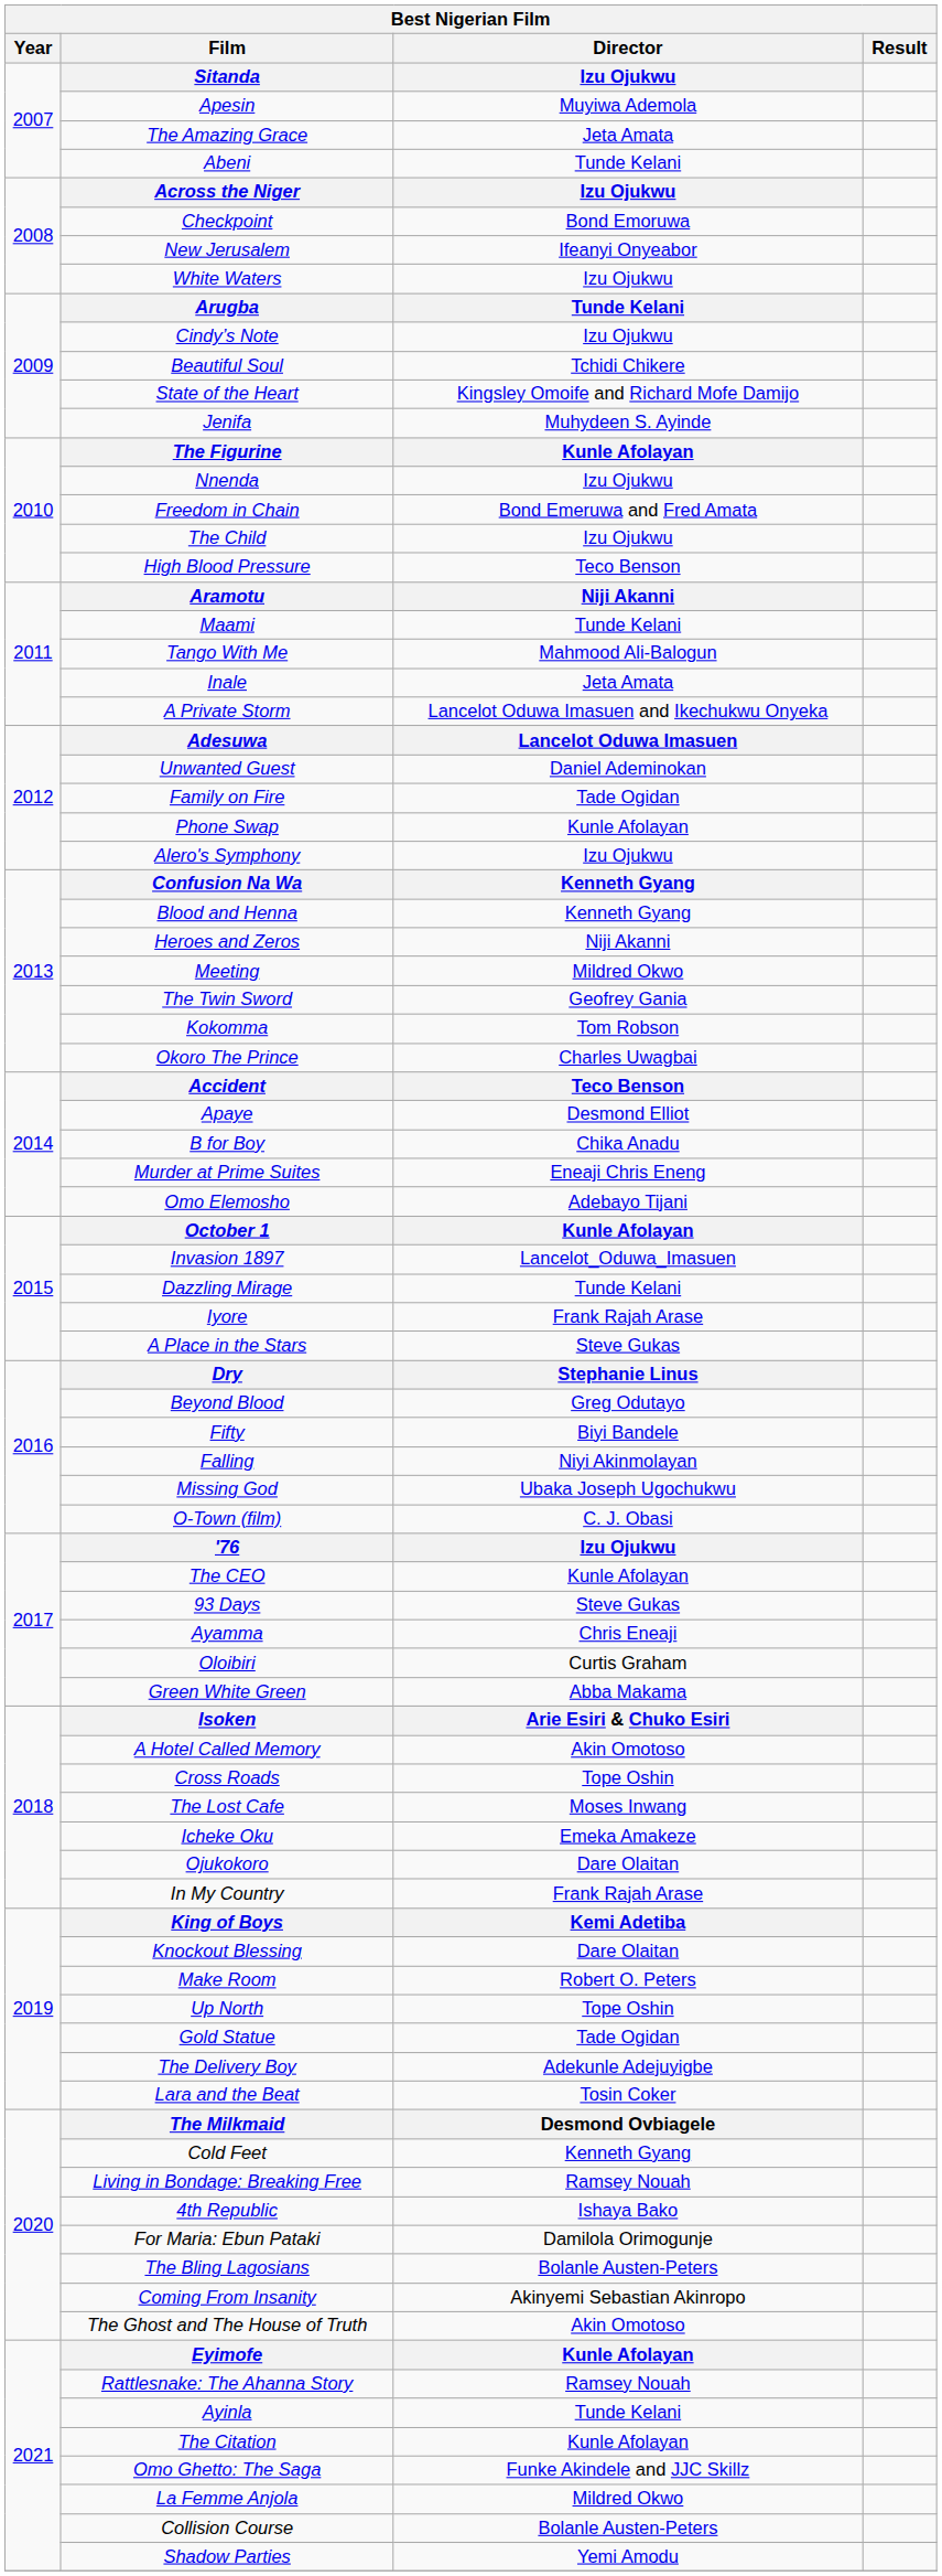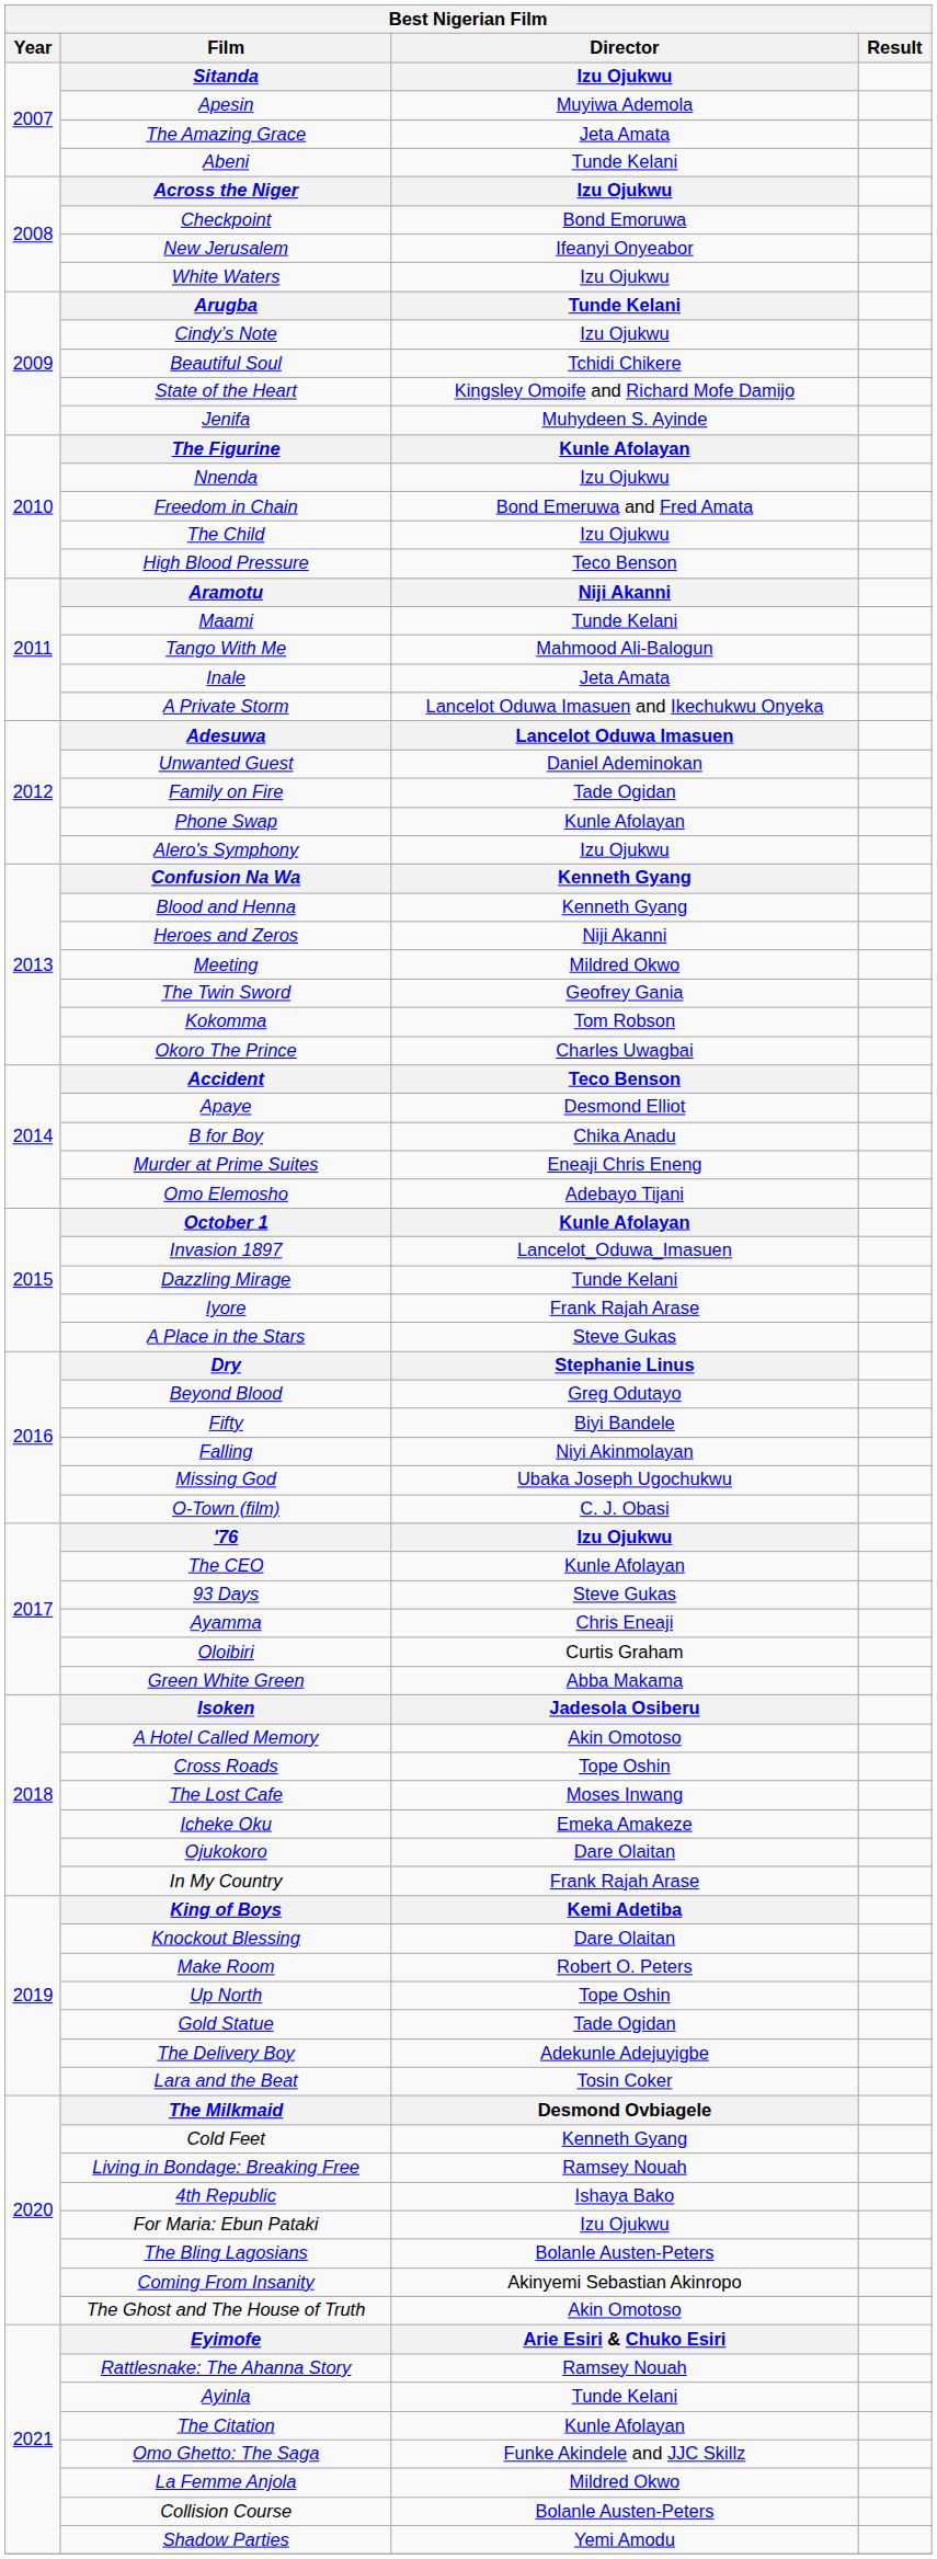 <table class=wikitable style="text-align:center" width="65%">
 <tr>
 <th colspan="4">Best Nigerian Film</th>
 </tr>
 <tr>
 <th>Year</th>
 <th>Film</th>
 <th>Director</th>
 <th>Result</th>
 </tr>
 <tr>
 <td rowspan="4"><a href='#'>2007</a></td>
 <th><em><a href='#'>Sitanda</a></em></th>
 <th><a href='#'>Izu Ojukwu</a></th>
 <td></td>
 </tr>
 <tr>
 <td><em><a href='#'>Apesin</a></em></td>
 <td><a href='#'>Muyiwa Ademola</a></td>
 <td></td>
 </tr>
 <tr>
 <td><em><a href='#'>The Amazing Grace</a></em></td>
 <td><a href='#'>Jeta Amata</a></td>
 <td></td>
 </tr>
 <tr>
 <td><em><a href='#'>Abeni</a></em></td>
 <td><a href='#'>Tunde Kelani</a></td>
 <td></td>
 </tr>
 <tr>
 <td rowspan="4"><a href='#'>2008</a></td>
 <th><em><a href='#'>Across the Niger</a></em></th>
 <th><a href='#'>Izu Ojukwu</a></th>
 <td></td>
 </tr>
 <tr>
 <td><em><a href='#'>Checkpoint</a></em></td>
 <td><a href='#'>Bond Emoruwa</a></td>
 <td></td>
 </tr>
 <tr>
 <td><em><a href='#'>New Jerusalem</a></em></td>
 <td><a href='#'>Ifeanyi Onyeabor</a></td>
 <td></td>
 </tr>
 <tr>
 <td><em><a href='#'>White Waters</a></em></td>
 <td><a href='#'>Izu Ojukwu</a></td>
 <td></td>
 </tr>
 <tr>
 <td rowspan="5"><a href='#'>2009</a></td>
 <th><em><a href='#'>Arugba</a></em></th>
 <th><a href='#'>Tunde Kelani</a></th>
 <td></td>
 </tr>
 <tr>
 <td><em><a href='#'>Cindy’s Note</a></em></td>
 <td><a href='#'>Izu Ojukwu</a></td>
 <td></td>
 </tr>
 <tr>
 <td><em><a href='#'>Beautiful Soul</a></em></td>
 <td><a href='#'>Tchidi Chikere</a></td>
 <td></td>
 </tr>
 <tr>
 <td><em><a href='#'>State of the Heart</a></em></td>
 <td><a href='#'>Kingsley Omoife</a> and  <a href='#'>Richard Mofe Damijo</a></td>
 <td></td>
 </tr>
 <tr>
 <td><em><a href='#'>Jenifa</a></em></td>
 <td><a href='#'>Muhydeen S. Ayinde</a></td>
 <td></td>
 </tr>
 <tr>
 <td rowspan="5"><a href='#'>2010</a></td>
 <th><em><a href='#'>The Figurine</a></em></th>
 <th><a href='#'>Kunle Afolayan</a></th>
 <td></td>
 </tr>
 <tr>
 <td><em><a href='#'>Nnenda</a></em></td>
 <td><a href='#'>Izu Ojukwu</a></td>
 <td></td>
 </tr>
 <tr>
 <td><em><a href='#'>Freedom in Chain</a></em></td>
 <td><a href='#'>Bond Emeruwa</a> and  <a href='#'>Fred Amata</a></td>
 <td></td>
 </tr>
 <tr>
 <td><em><a href='#'>The Child</a></em></td>
 <td><a href='#'>Izu Ojukwu</a></td>
 <td></td>
 </tr>
 <tr>
 <td><em><a href='#'>High Blood Pressure</a></em></td>
 <td><a href='#'>Teco Benson</a></td>
 <td></td>
 </tr>
 <tr>
 <td rowspan="5"><a href='#'>2011</a></td>
 <th><em><a href='#'>Aramotu</a></em></th>
 <th><a href='#'>Niji Akanni</a></th>
 <td></td>
 </tr>
 <tr>
 <td><em><a href='#'>Maami</a></em></td>
 <td><a href='#'>Tunde Kelani</a></td>
 <td></td>
 </tr>
 <tr>
 <td><em><a href='#'>Tango With Me</a></em></td>
 <td><a href='#'>Mahmood Ali-Balogun</a></td>
 <td></td>
 </tr>
 <tr>
 <td><em><a href='#'>Inale</a></em></td>
 <td><a href='#'>Jeta Amata</a></td>
 <td></td>
 </tr>
 <tr>
 <td><em><a href='#'>A Private Storm</a></em></td>
 <td><a href='#'>Lancelot Oduwa Imasuen</a> and  <a href='#'>Ikechukwu Onyeka</a></td>
 <td></td>
 </tr>
 <tr>
 <td rowspan="5"><a href='#'>2012</a></td>
 <th><em><a href='#'>Adesuwa</a></em></th>
 <th><a href='#'>Lancelot Oduwa Imasuen</a></th>
 <td></td>
 </tr>
 <tr>
 <td><a href='#'><em>Unwanted Guest</em></a></td>
 <td><a href='#'>Daniel Ademinokan</a></td>
 <td></td>
 </tr>
 <tr>
 <td><em><a href='#'>Family on Fire</a></em></td>
 <td><a href='#'>Tade Ogidan</a></td>
 <td></td>
 </tr>
 <tr>
 <td><em><a href='#'>Phone Swap</a></em></td>
 <td><a href='#'>Kunle Afolayan</a></td>
 <td></td>
 </tr>
 <tr>
 <td><em><a href='#'>Alero's Symphony</a></em></td>
 <td><a href='#'>Izu Ojukwu</a></td>
 <td></td>
 </tr>
 <tr>
 <td rowspan="7"><a href='#'>2013</a></td>
 <th><em><a href='#'>Confusion Na Wa</a></em></th>
 <th><a href='#'>Kenneth Gyang</a></th>
 <td></td>
 </tr>
 <tr>
 <td><em><a href='#'>Blood and Henna</a></em></td>
 <td><a href='#'>Kenneth Gyang</a></td>
 <td></td>
 </tr>
 <tr>
 <td><em><a href='#'>Heroes and Zeros</a></em></td>
 <td><a href='#'>Niji Akanni</a></td>
 <td></td>
 </tr>
 <tr>
 <td><em><a href='#'>Meeting</a></em></td>
 <td><a href='#'>Mildred Okwo</a></td>
 <td></td>
 </tr>
 <tr>
 <td><em><a href='#'>The Twin Sword</a></em></td>
 <td><a href='#'>Geofrey Gania</a></td>
 <td></td>
 </tr>
 <tr>
 <td><em><a href='#'>Kokomma</a></em></td>
 <td><a href='#'>Tom Robson</a></td>
 <td></td>
 </tr>
 <tr>
 <td><em><a href='#'>Okoro The Prince</a></em></td>
 <td><a href='#'>Charles Uwagbai</a></td>
 <td></td>
 </tr>
 <tr>
 <td rowspan="5"><a href='#'>2014</a></td>
 <th><em><a href='#'>Accident</a></em></th>
 <th><a href='#'>Teco Benson</a></th>
 <td></td>
 </tr>
 <tr>
 <td><em><a href='#'>Apaye</a></em></td>
 <td><a href='#'>Desmond Elliot</a></td>
 <td></td>
 </tr>
 <tr>
 <td><em><a href='#'>B for Boy</a></em></td>
 <td><a href='#'>Chika Anadu</a></td>
 <td></td>
 </tr>
 <tr>
 <td><em><a href='#'>Murder at Prime Suites</a></em></td>
 <td><a href='#'>Eneaji Chris Eneng</a></td>
 <td></td>
 </tr>
 <tr>
 <td><em><a href='#'>Omo Elemosho</a></em></td>
 <td><a href='#'>Adebayo Tijani</a></td>
 <td></td>
 </tr>
 <tr>
 <td rowspan="5"><a href='#'>2015</a></td>
 <th><em><a href='#'>October 1</a></em></th>
 <th><a href='#'>Kunle Afolayan</a></th>
 <td></td>
 </tr>
 <tr>
 <td><em><a href='#'>Invasion 1897</a></em></td>
 <td><a href='#'>Lancelot_Oduwa_Imasuen</a></td>
 <td></td>
 </tr>
 <tr>
 <td><em><a href='#'>Dazzling Mirage</a></em></td>
 <td><a href='#'>Tunde Kelani</a></td>
 <td></td>
 </tr>
 <tr>
 <td><em><a href='#'>Iyore</a></em></td>
 <td><a href='#'>Frank Rajah Arase</a></td>
 <td></td>
 </tr>
 <tr>
 <td><em><a href='#'>A Place in the Stars</a></em></td>
 <td><a href='#'>Steve Gukas</a></td>
 <td></td>
 </tr>
 <tr>
 <td rowspan="6"><a href='#'>2016</a></td>
 <th><em><a href='#'>Dry</a></em></th>
 <th><a href='#'>Stephanie Linus</a></th>
 <td></td>
 </tr>
 <tr>
 <td><em><a href='#'>Beyond Blood</a></em></td>
 <td><a href='#'>Greg Odutayo</a></td>
 <td></td>
 </tr>
 <tr>
 <td><a href='#'><em>Fifty</em></a></td>
 <td><a href='#'>Biyi Bandele</a></td>
 <td></td>
 </tr>
 <tr>
 <td><a href='#'><em>Falling</em></a></td>
 <td><a href='#'>Niyi Akinmolayan</a></td>
 <td></td>
 </tr>
 <tr>
 <td><a href='#'><em>Missing God</em></a></td>
 <td><a href='#'>Ubaka Joseph Ugochukwu</a></td>
 <td></td>
 </tr>
 <tr>
 <td><em><a href='#'>O-Town (film)</a></em></td>
 <td><a href='#'>C. J. Obasi</a></td>
 <td></td>
 </tr>
 <tr>
 <td rowspan="6"><a href='#'>2017</a></td>
 <th><em><a href='#'>'76</a></em></th>
 <th><a href='#'>Izu Ojukwu</a></th>
 <td></td>
 </tr>
 <tr>
 <td><em><a href='#'>The CEO</a></em></td>
 <td><a href='#'>Kunle Afolayan</a></td>
 <td></td>
 </tr>
 <tr>
 <td><em><a href='#'>93 Days</a></em></td>
 <td><a href='#'>Steve Gukas</a></td>
 <td></td>
 </tr>
 <tr>
 <td><em><a href='#'>Ayamma</a></em></td>
 <td><a href='#'>Chris Eneaji</a></td>
 <td></td>
 </tr>
 <tr>
 <td><a href='#'><em>Oloibiri</em></a></td>
 <td>Curtis Graham</td>
 <td></td>
 </tr>
 <tr>
 <td><em><a href='#'>Green White Green</a></em></td>
 <td><a href='#'>Abba Makama</a></td>
 <td></td>
 </tr>
 <tr>
 <td rowspan="7"><a href='#'>2018</a></td>
 <th><em><a href='#'>Isoken</a></em></th>
-<th><a href='#'>Arie Esiri</a> & <a href='#'>Chuko Esiri</a></th>
+<th><a href='#'>Jadesola Osiberu</a></th>
 <td></td>
 </tr>
 <tr>
 <td><em><a href='#'>A Hotel Called Memory</a></em></td>
 <td><a href='#'>Akin Omotoso</a></td>
 <td></td>
 </tr>
 <tr>
 <td><a href='#'><em>Cross Roads</em></a></td>
 <td><a href='#'>Tope Oshin</a></td>
 <td></td>
 </tr>
 <tr>
 <td><em><a href='#'>The Lost Cafe</a></em></td>
 <td><a href='#'>Moses Inwang</a></td>
 <td></td>
 </tr>
 <tr>
 <td><em><a href='#'>Icheke Oku</a></em></td>
 <td><a href='#'>Emeka Amakeze</a></td>
 <td></td>
 </tr>
 <tr>
 <td><em><a href='#'>Ojukokoro</a></em></td>
 <td><a href='#'>Dare Olaitan</a></td>
 <td></td>
 </tr>
 <tr>
 <td><em>In My Country</em></td>
 <td><a href='#'>Frank Rajah Arase</a></td>
 <td></td>
 </tr>
 <tr>
 <td rowspan="7"><a href='#'>2019</a></td>
 <th><em><a href='#'>King of Boys</a></em></th>
 <th><a href='#'>Kemi Adetiba</a></th>
 <td></td>
 </tr>
 <tr>
 <td><em><a href='#'>Knockout Blessing</a></em></td>
 <td><a href='#'>Dare Olaitan</a></td>
 <td></td>
 </tr>
 <tr>
 <td><a href='#'><em>Make Room</em></a></td>
 <td><a href='#'>Robert O. Peters</a></td>
 <td></td>
 </tr>
 <tr>
 <td><a href='#'><em>Up North</em></a></td>
 <td><a href='#'>Tope Oshin</a></td>
 <td></td>
 </tr>
 <tr>
 <td><em><a href='#'>Gold Statue</a></em></td>
 <td><a href='#'>Tade Ogidan</a></td>
 <td></td>
 </tr>
 <tr>
 <td><em><a href='#'>The Delivery Boy</a></em></td>
 <td><a href='#'>Adekunle Adejuyigbe</a></td>
 <td></td>
 </tr>
 <tr>
 <td><em><a href='#'>Lara and the Beat</a></em></td>
 <td><a href='#'>Tosin Coker</a></td>
 <td></td>
 </tr>
 <tr>
 <td rowspan="8"><a href='#'>2020</a></td>
 <th><em><a href='#'>The Milkmaid</a></em></th>
 <th>Desmond Ovbiagele</th>
 <td></td>
 </tr>
 <tr>
 <td><em>Cold Feet</em></td>
 <td><a href='#'>Kenneth Gyang</a></td>
 <td></td>
 </tr>
 <tr>
 <td><em><a href='#'>Living in Bondage: Breaking Free</a></em></td>
 <td><a href='#'>Ramsey Nouah</a></td>
 <td></td>
 </tr>
 <tr>
 <td><em><a href='#'>4th Republic</a></em></td>
 <td><a href='#'>Ishaya Bako</a></td>
 <td></td>
 </tr>
 <tr>
 <td><em>For Maria: Ebun Pataki</em></td>
-<td>Damilola Orimogunje</td>
+<td><a href='#'>Izu Ojukwu</a></td>
 <td></td>
 </tr>
 <tr>
 <td><em><a href='#'>The Bling Lagosians</a></em></td>
 <td><a href='#'>Bolanle Austen-Peters</a></td>
 <td></td>
 </tr>
 <tr>
 <td><a href='#'><em>Coming From Insanity</em></a></td>
 <td>Akinyemi Sebastian Akinropo</td>
 <td></td>
 </tr>
 <tr>
 <td><em>The Ghost and The House of Truth</em></td>
 <td><a href='#'>Akin Omotoso</a></td>
 <td></td>
 </tr>
 <tr>
 <td rowspan="8"><a href='#'>2021</a></td>
 <th><em><a href='#'>Eyimofe</a></em></th>
-<th><a href='#'>Kunle Afolayan</a></th>
+<th><a href='#'>Arie Esiri</a> & <a href='#'>Chuko Esiri</a></th>
 <td></td>
 </tr>
 <tr>
 <td><em><a href='#'>Rattlesnake: The Ahanna Story</a></em></td>
 <td><a href='#'>Ramsey Nouah</a></td>
 <td></td>
 </tr>
 <tr>
 <td><em><a href='#'>Ayinla</a></em></td>
 <td><a href='#'>Tunde Kelani</a></td>
 <td></td>
 </tr>
 <tr>
 <td><em><a href='#'>The Citation</a></em></td>
 <td><a href='#'>Kunle Afolayan</a></td>
 <td></td>
 </tr>
 <tr>
 <td><em><a href='#'>Omo Ghetto: The Saga</a></em></td>
 <td><a href='#'>Funke Akindele</a> and <a href='#'>JJC Skillz</a></td>
 <td></td>
 </tr>
 <tr>
 <td><em><a href='#'>La Femme Anjola</a></em></td>
 <td><a href='#'>Mildred Okwo</a></td>
 <td></td>
 </tr>
 <tr>
 <td><em>Collision Course</em></td>
 <td><a href='#'>Bolanle Austen-Peters</a></td>
 <td></td>
 </tr>
 <tr>
 <td><em><a href='#'>Shadow Parties</a></em></td>
 <td><a href='#'>Yemi Amodu</a></td>
 <td></td>
 </tr>
 <tr>
 </tr>
 </table>
